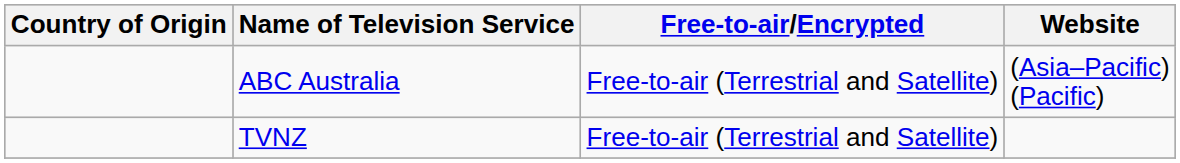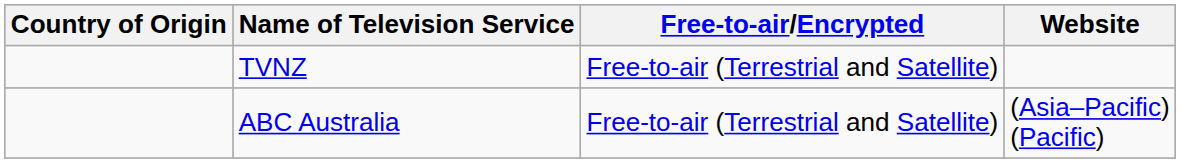 <table class="wikitable">
 <tr>
 <th>Country of Origin</th>
 <th>Name of Television Service</th>
 <th><a href='#'>Free-to-air</a>/<a href='#'>Encrypted</a></th>
 <th>Website</th>
 </tr>
 <tr>
 <td></td>
+<td><a href='#'>TVNZ</a></td>
+<td><a href='#'>Free-to-air</a> (<a href='#'>Terrestrial</a> and <a href='#'>Satellite</a>)</td>
+<td></td>
+</tr>
+<tr>
+<td></td>
 <td><a href='#'>ABC Australia</a></td>
 <td><a href='#'>Free-to-air</a> (<a href='#'>Terrestrial</a> and <a href='#'>Satellite</a>)</td>
 <td> (<a href='#'>Asia–Pacific</a>)<br> (<a href='#'>Pacific</a>)</td>
 </tr>
-<tr>
-<td></td>
-<td><a href='#'>TVNZ</a></td>
-<td><a href='#'>Free-to-air</a> (<a href='#'>Terrestrial</a> and <a href='#'>Satellite</a>)</td>
-<td></td>
-</tr>
 </table>
